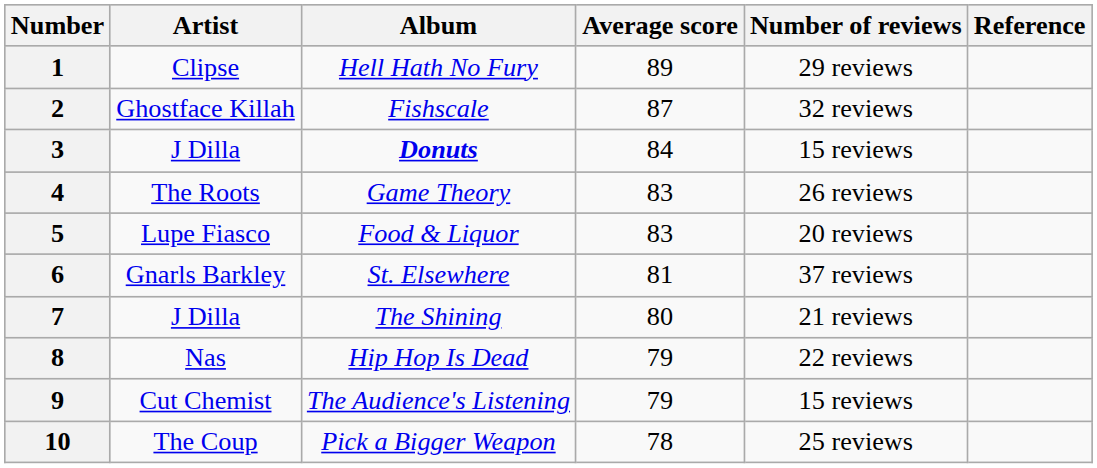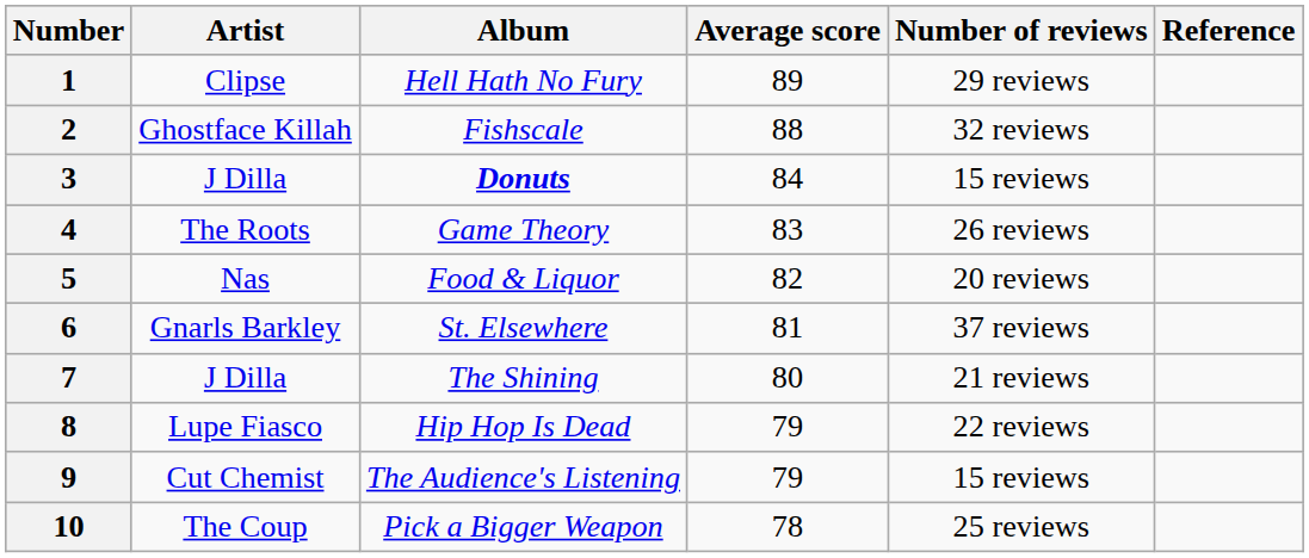 <table class="wikitable" style="text-align:center;">
 <tr>
 <th scope="col">Number</th>
 <th scope="col">Artist</th>
 <th scope="col">Album</th>
 <th scope="col">Average score</th>
 <th scope="col">Number of reviews</th>
 <th scope="col">Reference</th>
 </tr>
 <tr>
 <th scope="row">1</th>
 <td><a href='#'>Clipse</a></td>
 <td><em><a href='#'>Hell Hath No Fury</a></em></td>
 <td>89</td>
 <td>29 reviews</td>
 <td></td>
 </tr>
 <tr>
 <th scope="row">2</th>
 <td><a href='#'>Ghostface Killah</a></td>
 <td><em><a href='#'>Fishscale</a></em></td>
-<td>87</td>
+<td>88</td>
 <td>32 reviews</td>
 <td></td>
 </tr>
 <tr>
 <th scope="row">3</th>
 <td><a href='#'>J Dilla</a></td>
 <td><strong><em><a href='#'>Donuts</a></em></strong></td>
 <td>84</td>
 <td>15 reviews</td>
 <td></td>
 </tr>
 <tr>
 <th scope="row">4</th>
 <td><a href='#'>The Roots</a></td>
 <td><em><a href='#'>Game Theory</a></em></td>
 <td>83</td>
 <td>26 reviews</td>
 <td></td>
 </tr>
 <tr>
 <th scope="row">5</th>
-<td><a href='#'>Lupe Fiasco</a></td>
+<td><a href='#'>Nas</a></td>
 <td><em><a href='#'>Food & Liquor</a></em></td>
-<td>83</td>
+<td>82</td>
 <td>20 reviews</td>
 <td></td>
 </tr>
 <tr>
 <th scope="row">6</th>
 <td><a href='#'>Gnarls Barkley</a></td>
 <td><em><a href='#'>St. Elsewhere</a></em></td>
 <td>81</td>
 <td>37 reviews</td>
 <td></td>
 </tr>
 <tr>
 <th scope="row">7</th>
 <td><a href='#'>J Dilla</a></td>
 <td><em><a href='#'>The Shining</a></em></td>
 <td>80</td>
 <td>21 reviews</td>
 <td></td>
 </tr>
 <tr>
 <th scope="row">8</th>
-<td><a href='#'>Nas</a></td>
+<td><a href='#'>Lupe Fiasco</a></td>
 <td><em><a href='#'>Hip Hop Is Dead</a></em></td>
 <td>79</td>
 <td>22 reviews</td>
 <td></td>
 </tr>
 <tr>
 <th scope="row">9</th>
 <td><a href='#'>Cut Chemist</a></td>
 <td><em><a href='#'>The Audience's Listening</a></em></td>
 <td>79</td>
 <td>15 reviews</td>
 <td></td>
 </tr>
 <tr>
 <th scope="row">10</th>
 <td><a href='#'>The Coup</a></td>
 <td><em><a href='#'>Pick a Bigger Weapon</a></em></td>
 <td>78</td>
 <td>25 reviews</td>
 <td></td>
 </tr>
 </table>
